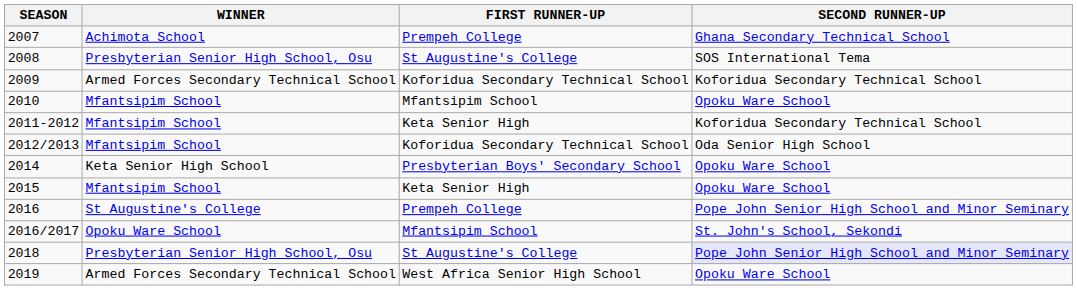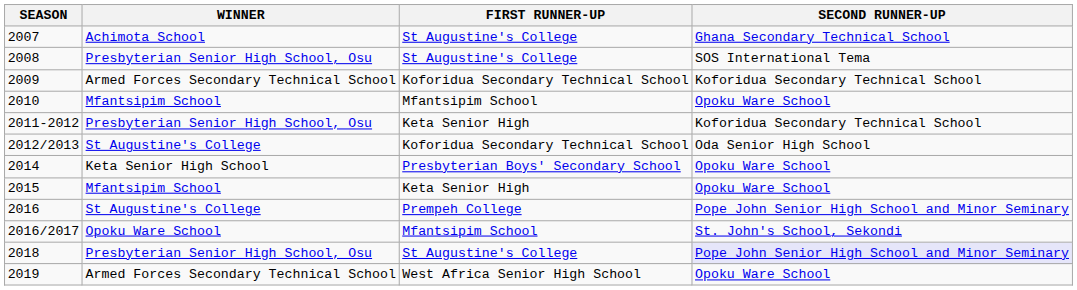 <table class="wikitable">
 <tr>
 <th>SEASON</th>
 <th>WINNER</th>
 <th>FIRST RUNNER-UP</th>
 <th>SECOND RUNNER-UP</th>
 </tr>
 <tr>
 <td>2007</td>
 <td><a href='#'>Achimota School</a></td>
-<td><a href='#'>Prempeh College</a></td>
+<td><a href='#'>St Augustine's College</a></td>
 <td><a href='#'>Ghana Secondary Technical School</a></td>
 </tr>
 <tr>
 <td>2008</td>
 <td><a href='#'>Presbyterian Senior High School, Osu</a></td>
 <td><a href='#'>St Augustine's College</a></td>
 <td>SOS International Tema</td>
 </tr>
 <tr>
 <td>2009</td>
 <td>Armed Forces Secondary Technical School</td>
 <td>Koforidua Secondary Technical School</td>
 <td>Koforidua Secondary Technical School</td>
 </tr>
 <tr>
 <td>2010</td>
 <td><a href='#'>Mfantsipim School</a></td>
 <td>Mfantsipim School</td>
 <td><a href='#'>Opoku Ware School</a></td>
 </tr>
 <tr>
 <td>2011-2012</td>
-<td><a href='#'>Mfantsipim School</a></td>
+<td><a href='#'>Presbyterian Senior High School, Osu</a></td>
 <td>Keta Senior High</td>
 <td>Koforidua Secondary Technical School</td>
 </tr>
 <tr>
 <td>2012/2013</td>
-<td><a href='#'>Mfantsipim School</a></td>
+<td><a href='#'>St Augustine's College</a></td>
 <td>Koforidua Secondary Technical School</td>
 <td>Oda Senior High School</td>
 </tr>
 <tr>
 <td>2014</td>
 <td>Keta Senior High School</td>
 <td><a href='#'>Presbyterian Boys' Secondary School</a></td>
 <td><a href='#'>Opoku Ware School</a></td>
 </tr>
 <tr>
 <td>2015</td>
 <td><a href='#'>Mfantsipim School</a></td>
 <td>Keta Senior High</td>
 <td><a href='#'>Opoku Ware School</a></td>
 </tr>
 <tr>
 <td>2016</td>
 <td><a href='#'>St Augustine's College</a></td>
 <td><a href='#'>Prempeh College</a></td>
 <td><a href='#'>Pope John Senior High School and Minor Seminary</a></td>
 </tr>
 <tr>
 <td>2016/2017</td>
 <td><a href='#'>Opoku Ware School</a></td>
 <td><a href='#'>Mfantsipim School</a></td>
 <td><a href='#'>St. John's School, Sekondi</a></td>
 </tr>
 <tr>
 <td>2018</td>
 <td><a href='#'>Presbyterian Senior High School, Osu</a></td>
 <td><a href='#'>St Augustine's College</a></td>
 <td style="background: lavender;"><a href='#'>Pope John Senior High School and Minor Seminary</a></td>
 </tr>
 <tr>
 <td>2019</td>
 <td>Armed Forces Secondary Technical School</td>
 <td>West Africa Senior High School</td>
 <td><a href='#'>Opoku Ware School</a></td>
 </tr>
 </table>
